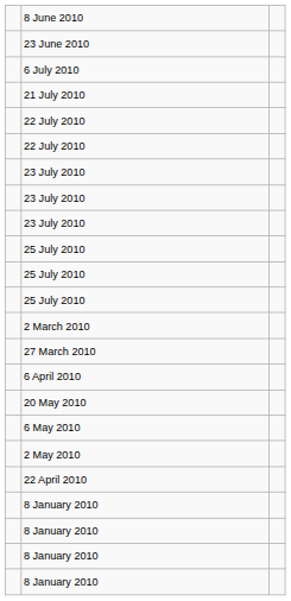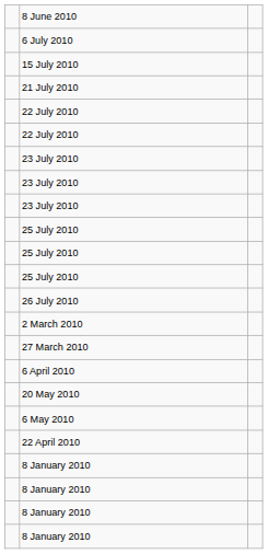 <table class="wikitable" style="font-size: 80%; float: left; width: 26em; margin-right: 1em; height: 700px">
 <tr>
 <td></td>
 <td>8 June 2010</td>
 <td></td>
 </tr>
 <tr>
 <td></td>
-<td>23 June 2010</td>
+<td>6 July 2010</td>
 <td></td>
 </tr>
 <tr>
 <td></td>
-<td>6 July 2010</td>
+<td>15 July 2010</td>
 <td></td>
 </tr>
 <tr>
 <td></td>
 <td>21 July 2010</td>
 <td></td>
 </tr>
 <tr>
 <td></td>
 <td>22 July 2010</td>
 <td></td>
 </tr>
 <tr>
 <td></td>
 <td>22 July 2010</td>
 <td></td>
 </tr>
 <tr>
 <td></td>
 <td>23 July 2010</td>
 <td></td>
 </tr>
 <tr>
 <td></td>
 <td>23 July 2010</td>
 <td></td>
 </tr>
 <tr>
 <td></td>
 <td>23 July 2010</td>
 <td></td>
 </tr>
 <tr>
 <td></td>
 <td>25 July 2010</td>
 <td></td>
 </tr>
 <tr>
 <td></td>
 <td>25 July 2010</td>
 <td></td>
 </tr>
 <tr>
 <td></td>
 <td>25 July 2010</td>
 <td></td>
 </tr>
 <tr>
 <td></td>
+<td>26 July 2010</td>
+<td></td>
+</tr>
+<tr>
+<td></td>
 <td>2 March 2010</td>
 <td></td>
 </tr>
 <tr>
 <td></td>
 <td>27 March 2010</td>
 <td></td>
 </tr>
 <tr>
 <td></td>
 <td>6 April 2010</td>
 <td></td>
 </tr>
 <tr>
 <td></td>
 <td>20 May 2010</td>
 <td></td>
 </tr>
 <tr>
 <td></td>
 <td>6 May 2010</td>
-<td></td>
-</tr>
-<tr>
-<td></td>
-<td>2 May 2010</td>
 <td></td>
 </tr>
 <tr>
 <td></td>
 <td>22 April 2010</td>
 <td></td>
 </tr>
 <tr>
 <td></td>
 <td>8 January 2010</td>
 <td></td>
 </tr>
 <tr>
 <td></td>
 <td>8 January 2010</td>
 <td></td>
 </tr>
 <tr>
 <td></td>
 <td>8 January 2010</td>
 <td></td>
 </tr>
 <tr>
 <td></td>
 <td>8 January 2010</td>
 <td></td>
 </tr>
 </table>
